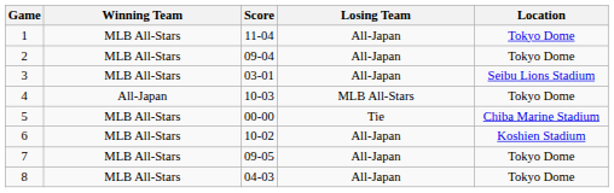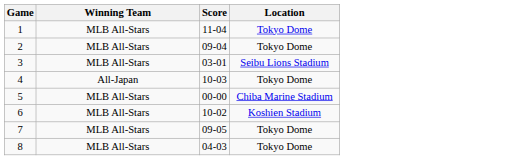 <table class="wikitable">
 <tr>
 <th>Game</th>
 <th>Winning Team</th>
 <th>Score</th>
-<th>Losing Team</th>
 <th>Location</th>
 </tr>
 <tr>
 <td style="width: 2em; text-align:center">1</td>
 <td style="width:15em; text-align:center">MLB All-Stars</td>
 <td style="width: 2em; text-align:center">11-04</td>
-<td style="width:15em; text-align:center">All-Japan</td>
 <td style="width:10em; text-align:center"><a href='#'>Tokyo Dome</a></td>
 </tr>
 <tr>
 <td style="text-align:center">2</td>
 <td style="text-align:center">MLB All-Stars</td>
 <td style="text-align:center">09-04</td>
-<td style="text-align:center">All-Japan</td>
 <td style="text-align:center">Tokyo Dome</td>
 </tr>
 <tr>
 <td style="text-align:center">3</td>
 <td style="text-align:center">MLB All-Stars</td>
 <td style="text-align:center">03-01</td>
-<td style="text-align:center">All-Japan</td>
 <td style="text-align:center"><a href='#'>Seibu Lions Stadium</a></td>
 </tr>
 <tr>
 <td style="text-align:center">4</td>
 <td style="text-align:center">All-Japan</td>
 <td style="text-align:center">10-03</td>
-<td style="text-align:center">MLB All-Stars</td>
 <td style="text-align:center">Tokyo Dome</td>
 </tr>
 <tr>
 <td style="text-align:center">5</td>
 <td style="text-align:center">MLB All-Stars</td>
 <td style="text-align:center">00-00</td>
-<td style="text-align:center">Tie</td>
 <td style="text-align:center"><a href='#'>Chiba Marine Stadium</a></td>
 </tr>
 <tr>
 <td style="text-align:center">6</td>
 <td style="text-align:center">MLB All-Stars</td>
 <td style="text-align:center">10-02</td>
-<td style="text-align:center">All-Japan</td>
 <td style="text-align:center"><a href='#'>Koshien Stadium</a></td>
 </tr>
 <tr>
 <td style="text-align:center">7</td>
 <td style="text-align:center">MLB All-Stars</td>
 <td style="text-align:center">09-05</td>
-<td style="text-align:center">All-Japan</td>
 <td style="text-align:center">Tokyo Dome</td>
 </tr>
 <tr>
 <td style="text-align:center">8</td>
 <td style="text-align:center">MLB All-Stars</td>
 <td style="text-align:center">04-03</td>
-<td style="text-align:center">All-Japan</td>
 <td style="text-align:center">Tokyo Dome</td>
 </tr>
 </table>
